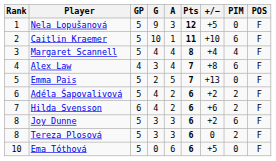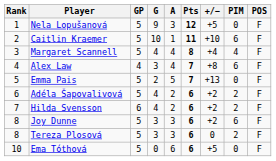 <table class="wikitable sortable" style="text-align:center;">
 <tr>
 <th width=30>Rank</th>
 <th width=150>Player</th>
 <th width=20>GP</th>
 <th width=20>G</th>
 <th width=20>A</th>
 <th width=20>Pts</th>
 <th width=30>+/−</th>
 <th width=30>PIM</th>
 <th width=30>POS</th>
 </tr>
 <tr>
 <td>1</td>
 <td align=left> <a href='#'>Nela Lopušanová</a></td>
 <td>5</td>
 <td>9</td>
 <td>3</td>
 <td><strong>12</strong></td>
 <td>+5</td>
 <td>0</td>
 <td>F</td>
 </tr>
 <tr>
 <td>2</td>
 <td align=left> <a href='#'>Caitlin Kraemer</a></td>
 <td>5</td>
 <td>10</td>
 <td>1</td>
 <td><strong>11</strong></td>
 <td>+10</td>
 <td>6</td>
 <td>F</td>
 </tr>
 <tr>
 <td>3</td>
 <td align=left> <a href='#'>Margaret Scannell</a></td>
 <td>5</td>
 <td>4</td>
 <td>4</td>
 <td><strong>8</strong></td>
 <td>+4</td>
 <td>4</td>
 <td>F</td>
 </tr>
 <tr>
 <td>4</td>
 <td align=left> <a href='#'>Alex Law</a></td>
 <td>4</td>
 <td>3</td>
 <td>4</td>
 <td><strong>7</strong></td>
 <td>+8</td>
 <td>6</td>
 <td>F</td>
 </tr>
 <tr>
 <td>5</td>
 <td align=left> <a href='#'>Emma Pais</a></td>
 <td>5</td>
 <td>2</td>
 <td>5</td>
 <td><strong>7</strong></td>
 <td>+13</td>
 <td>0</td>
 <td>F</td>
 </tr>
 <tr>
 <td>6</td>
 <td align=left> <a href='#'>Adéla Šapovalivová</a></td>
 <td>5</td>
 <td>4</td>
 <td>2</td>
 <td><strong>6</strong></td>
 <td>+2</td>
 <td>2</td>
 <td>F</td>
 </tr>
 <tr>
 <td>7</td>
 <td align=left> <a href='#'>Hilda Svensson</a></td>
 <td>6</td>
 <td>4</td>
 <td>2</td>
 <td><strong>6</strong></td>
-<td>+6</td>
+<td>+2</td>
 <td>2</td>
 <td>F</td>
 </tr>
 <tr>
 <td>8</td>
 <td align=left> <a href='#'>Joy Dunne</a></td>
 <td>5</td>
 <td>3</td>
 <td>3</td>
 <td><strong>6</strong></td>
 <td>+2</td>
 <td>6</td>
 <td>F</td>
 </tr>
 <tr>
 <td>8</td>
 <td align=left> <a href='#'>Tereza Plosová</a></td>
 <td>5</td>
 <td>3</td>
 <td>3</td>
 <td><strong>6</strong></td>
 <td>0</td>
 <td>2</td>
 <td>F</td>
 </tr>
 <tr>
 <td>10</td>
 <td align=left> <a href='#'>Ema Tóthová</a></td>
 <td>5</td>
 <td>0</td>
 <td>6</td>
 <td><strong>6</strong></td>
 <td>+5</td>
 <td>0</td>
 <td>F</td>
 </tr>
 </table>
